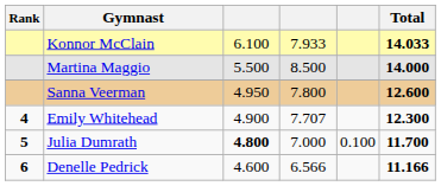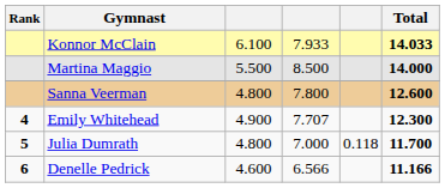 <table style="text-align:center;" class="wikitable sortable">
 <tr>
 <th scope="col" style="width:15px;"><small>Rank</small></th>
 <th scope="col" style="width:175px;">Gymnast</th>
 <th scope="col" style="width:50px;"><small></small></th>
 <th scope="col" style="width:50px;"><small></small></th>
 <th scope="col" style="width:20px;"><small></small></th>
 <th scope="col" style="width:50px;">Total</th>
 </tr>
 <tr style="background:#fffcaf;">
 <td scope="row" style="text-align:center"><strong></strong></td>
 <td style="text-align:left;"> <a href='#'>Konnor McClain</a></td>
 <td>6.100</td>
 <td>7.933</td>
 <td></td>
 <td><strong>14.033</strong></td>
 </tr>
 <tr style="background:#e5e5e5;">
 <td scope="row" style="text-align:center"><strong></strong></td>
 <td style="text-align:left;"> <a href='#'>Martina Maggio</a></td>
 <td>5.500</td>
 <td>8.500</td>
 <td></td>
 <td><strong>14.000</strong></td>
 </tr>
 <tr>
 </tr>
 <tr style="background:#ec9;">
 <td scope="row" style="text-align:center"><strong></strong></td>
 <td style="text-align:left;"> <a href='#'>Sanna Veerman</a></td>
-<td>4.950</td>
+<td>4.800</td>
 <td>7.800</td>
 <td></td>
 <td><strong>12.600</strong></td>
 </tr>
 <tr>
 <td scope="row" style="text-align:center"><strong>4</strong></td>
 <td style="text-align:left;"> <a href='#'>Emily Whitehead</a></td>
 <td>4.900</td>
 <td>7.707</td>
 <td></td>
 <td><strong>12.300</strong></td>
 </tr>
 <tr>
 <td scope="row" style="text-align:center"><strong>5</strong></td>
 <td style="text-align:left;"> <a href='#'>Julia Dumrath</a></td>
-<td><strong>4.800</strong></td>
+<td>4.800</td>
 <td>7.000</td>
-<td>0.100</td>
+<td>0.118</td>
 <td><strong>11.700</strong></td>
 </tr>
 <tr>
 <td scope="row" style="text-align:center"><strong>6</strong></td>
 <td style="text-align:left;"> <a href='#'>Denelle Pedrick</a></td>
 <td>4.600</td>
 <td>6.566</td>
 <td></td>
 <td><strong>11.166</strong></td>
 </tr>
 </table>
